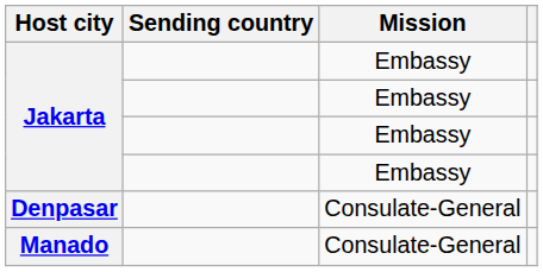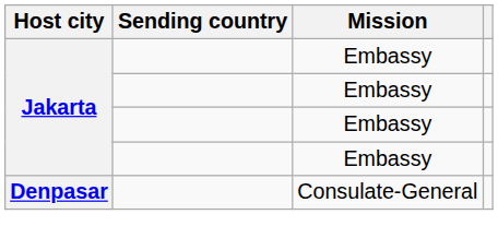 <table class="wikitable plainrowheaders">
 <tr>
 <th scope="col">Host city</th>
 <th scope="col">Sending country</th>
 <th scope="col">Mission</th>
 <th scope="col"></th>
 </tr>
 <tr>
 <th rowspan="4"><a href='#'>Jakarta</a></th>
 <td></td>
 <td style="text-align:center;">Embassy</td>
 <td style="text-align:center;"></td>
 </tr>
 <tr>
 <td></td>
 <td style="text-align:center;">Embassy</td>
 <td style="text-align:center;"></td>
 </tr>
 <tr>
 <td></td>
 <td style="text-align:center;">Embassy</td>
 <td style="text-align:center;"></td>
 </tr>
 <tr>
 <td></td>
 <td style="text-align:center;">Embassy</td>
 <td style="text-align:center;"></td>
 </tr>
 <tr>
 <th rowspan="1"><a href='#'>Denpasar</a></th>
 <td></td>
 <td style="text-align:center;">Consulate-General</td>
 <td style="text-align:center;"></td>
 </tr>
-<tr>
-<th rowspan="1"><a href='#'>Manado</a></th>
-<td></td>
-<td style="text-align:center;">Consulate-General</td>
-<td style="text-align:center;"></td>
-</tr>
 </table>
